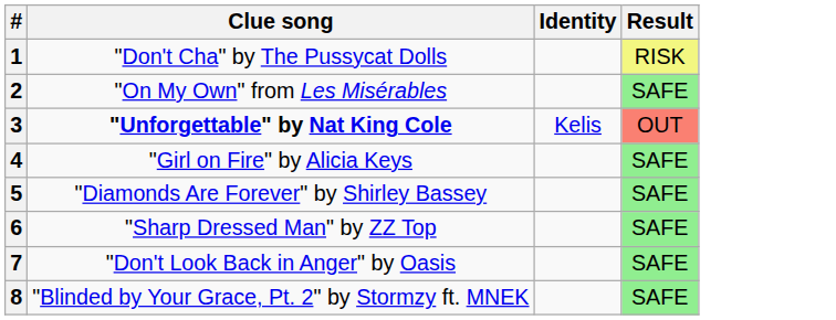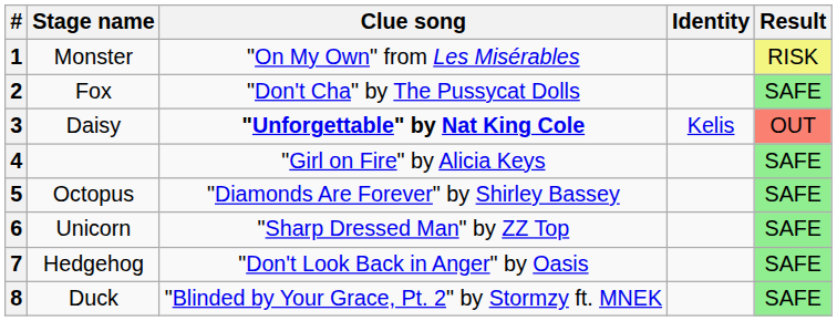 <table class="wikitable plainrowheaders" style="text-align: center;">
 <tr>
 <th>#</th>
+<th>Stage name</th>
 <th>Clue song</th>
 <th>Identity</th>
 <th>Result</th>
 </tr>
 <tr>
 <th>1</th>
-<td>"<a href='#'>Don't Cha</a>" by <a href='#'>The Pussycat Dolls</a></td>
+<td>Monster</td>
+<td>"<a href='#'>On My Own</a>" from <em><a href='#'>Les Misérables</a></em></td>
 <td></td>
 <td bgcolor=#F3F781>RISK</td>
 </tr>
 <tr>
 <th>2</th>
-<td>"<a href='#'>On My Own</a>" from <em><a href='#'>Les Misérables</a></em></td>
+<td>Fox</td>
+<td>"<a href='#'>Don't Cha</a>" by <a href='#'>The Pussycat Dolls</a></td>
 <td></td>
 <td bgcolor="lightgreen">SAFE</td>
 </tr>
 <tr>
 <th>3</th>
+<td>Daisy</td>
 <td><strong>"<a href='#'>Unforgettable</a>" by <a href='#'>Nat King Cole</a></strong></td>
 <td><a href='#'>Kelis</a></td>
 <td bgcolor=salmon>OUT</td>
 </tr>
 <tr>
 <th>4</th>
+<td></td>
 <td>"<a href='#'>Girl on Fire</a>" by <a href='#'>Alicia Keys</a></td>
 <td></td>
 <td bgcolor="lightgreen">SAFE</td>
 </tr>
 <tr>
 <th>5</th>
+<td>Octopus</td>
 <td>"<a href='#'>Diamonds Are Forever</a>" by <a href='#'>Shirley Bassey</a></td>
 <td></td>
 <td bgcolor="lightgreen">SAFE</td>
 </tr>
 <tr>
 <th>6</th>
+<td>Unicorn</td>
 <td>"<a href='#'>Sharp Dressed Man</a>" by <a href='#'>ZZ Top</a></td>
 <td></td>
 <td bgcolor="lightgreen">SAFE</td>
 </tr>
 <tr>
 <th>7</th>
+<td>Hedgehog</td>
 <td>"<a href='#'>Don't Look Back in Anger</a>" by <a href='#'>Oasis</a></td>
 <td></td>
 <td bgcolor="lightgreen">SAFE</td>
 </tr>
 <tr>
 <th>8</th>
+<td>Duck</td>
 <td>"<a href='#'>Blinded by Your Grace, Pt. 2</a>" by <a href='#'>Stormzy</a> ft. <a href='#'>MNEK</a></td>
 <td></td>
 <td bgcolor="lightgreen">SAFE</td>
 </tr>
 </table>
